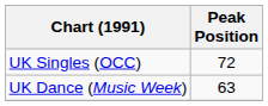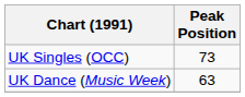 <table class="wikitable">
 <tr>
 <th>Chart (1991)</th>
 <th>Peak<br>Position</th>
 </tr>
 <tr>
 <td><a href='#'>UK Singles</a> (<a href='#'>OCC</a>)</td>
-<td align="center">72</td>
+<td align="center">73</td>
 </tr>
 <tr>
 <td><a href='#'>UK Dance</a> (<em><a href='#'>Music Week</a></em>)</td>
 <td align="center">63</td>
 </tr>
 <tr>
 </tr>
 </table>
